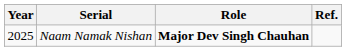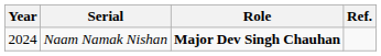 <table class="wikitable sortable">
 <tr>
 <th>Year</th>
 <th>Serial</th>
 <th>Role</th>
 <th>Ref.</th>
 </tr>
 <tr>
-<td>2025</td>
+<td>2024</td>
 <td><em>Naam Namak Nishan</em></td>
 <td><strong>Major Dev Singh Chauhan</strong></td>
 <td></td>
 </tr>
 </table>
